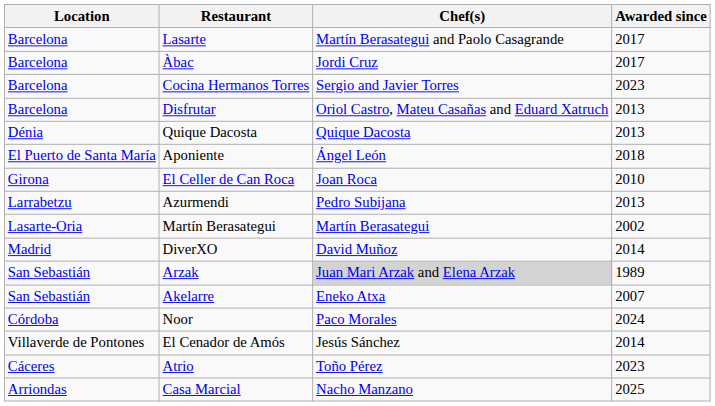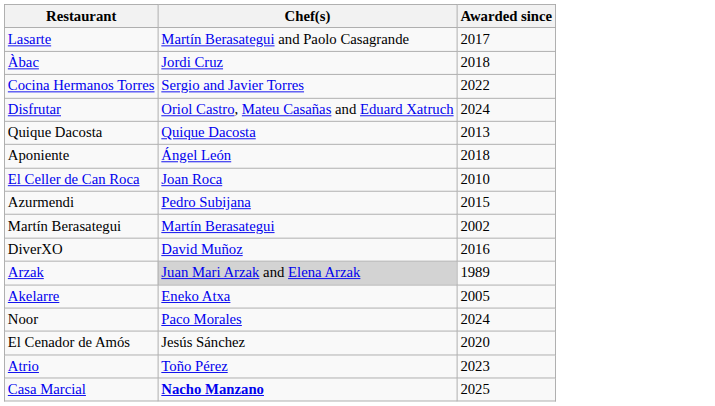 <table class="wikitable sortable">
 <tr>
-<th scope="col">Location</th>
 <th scope="col">Restaurant</th>
 <th scope="col">Chef(s)</th>
 <th scope="col">Awarded since</th>
 </tr>
 <tr>
-<td><a href='#'>Barcelona</a></td>
 <td><a href='#'>Lasarte</a></td>
 <td><a href='#'>Martín Berasategui</a> and Paolo Casagrande</td>
 <td>2017</td>
 </tr>
 <tr>
-<td><a href='#'>Barcelona</a></td>
 <td><a href='#'>Àbac</a></td>
 <td><a href='#'>Jordi Cruz</a></td>
-<td>2017</td>
+<td>2018</td>
 </tr>
 <tr>
-<td><a href='#'>Barcelona</a></td>
 <td><a href='#'>Cocina Hermanos Torres</a></td>
 <td><a href='#'>Sergio and Javier Torres</a></td>
-<td>2023</td>
+<td>2022</td>
 </tr>
 <tr>
-<td><a href='#'>Barcelona</a></td>
 <td><a href='#'>Disfrutar</a></td>
 <td><a href='#'>Oriol Castro</a>, <a href='#'>Mateu Casañas</a> and <a href='#'>Eduard Xatruch</a></td>
-<td>2013</td>
+<td>2024</td>
 </tr>
 <tr>
-<td><a href='#'>Dénia</a></td>
 <td>Quique Dacosta</td>
 <td><a href='#'>Quique Dacosta</a></td>
 <td>2013</td>
 </tr>
 <tr>
-<td><a href='#'>El Puerto de Santa María</a></td>
 <td>Aponiente</td>
 <td><a href='#'>Ángel León</a></td>
 <td>2018</td>
 </tr>
 <tr>
-<td><a href='#'>Girona</a></td>
 <td><a href='#'>El Celler de Can Roca</a></td>
 <td><a href='#'>Joan Roca</a></td>
 <td>2010</td>
 </tr>
 <tr>
-<td><a href='#'>Larrabetzu</a></td>
 <td>Azurmendi</td>
 <td><a href='#'>Pedro Subijana</a></td>
-<td>2013</td>
+<td>2015</td>
 </tr>
 <tr>
-<td><a href='#'>Lasarte-Oria</a></td>
 <td>Martín Berasategui</td>
 <td><a href='#'>Martín Berasategui</a></td>
 <td>2002</td>
 </tr>
 <tr>
-<td><a href='#'>Madrid</a></td>
 <td>DiverXO</td>
 <td><a href='#'>David Muñoz</a></td>
-<td>2014</td>
+<td>2016</td>
 </tr>
 <tr>
-<td><a href='#'>San Sebastián</a></td>
 <td><a href='#'>Arzak</a></td>
 <td style="background: lightgrey;"><a href='#'>Juan Mari Arzak</a> and <a href='#'>Elena Arzak</a></td>
 <td>1989</td>
 </tr>
 <tr>
-<td><a href='#'>San Sebastián</a></td>
 <td><a href='#'>Akelarre</a></td>
 <td><a href='#'>Eneko Atxa</a></td>
-<td>2007</td>
+<td>2005</td>
 </tr>
 <tr>
-<td><a href='#'>Córdoba</a></td>
 <td>Noor</td>
 <td><a href='#'>Paco Morales</a></td>
 <td>2024</td>
 </tr>
 <tr>
-<td>Villaverde de Pontones</td>
 <td>El Cenador de Amós</td>
 <td>Jesús Sánchez</td>
-<td>2014</td>
+<td>2020</td>
 </tr>
 <tr>
-<td><a href='#'>Cáceres</a></td>
 <td><a href='#'>Atrio</a></td>
 <td><a href='#'>Toño Pérez</a></td>
 <td>2023</td>
 </tr>
 <tr>
-<td><a href='#'>Arriondas</a></td>
 <td><a href='#'>Casa Marcial</a></td>
-<td><a href='#'>Nacho Manzano</a></td>
+<td><strong><a href='#'>Nacho Manzano</a></strong></td>
 <td>2025</td>
 </tr>
 </table>
